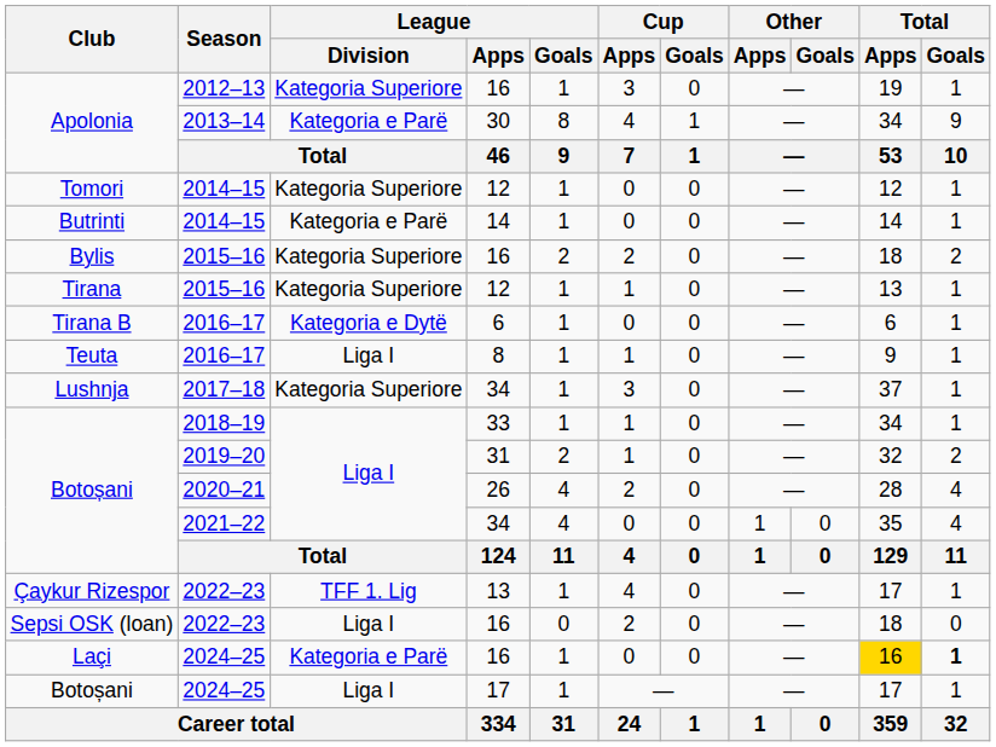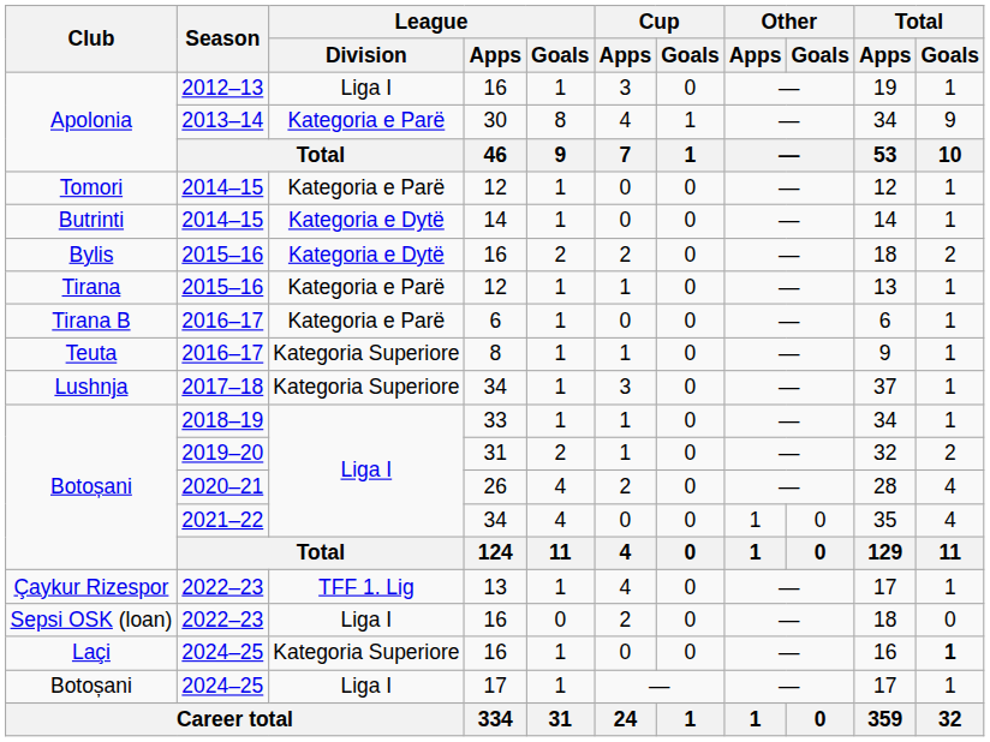 <table class="wikitable" style="text-align:center">
 <tr>
 <th rowspan="2">Club</th>
 <th rowspan="2">Season</th>
 <th colspan="3">League</th>
 <th colspan="2">Cup</th>
 <th colspan="2">Other</th>
 <th colspan="2">Total</th>
 </tr>
 <tr>
 <th>Division</th>
 <th>Apps</th>
 <th>Goals</th>
 <th>Apps</th>
 <th>Goals</th>
 <th>Apps</th>
 <th>Goals</th>
 <th>Apps</th>
 <th>Goals</th>
 </tr>
 <tr>
 <td rowspan="3"><a href='#'>Apolonia</a></td>
 <td><a href='#'>2012–13</a></td>
-<td><a href='#'>Kategoria Superiore</a></td>
+<td>Liga I</td>
 <td>16</td>
 <td>1</td>
 <td>3</td>
 <td>0</td>
 <td colspan="2">—</td>
 <td>19</td>
 <td>1</td>
 </tr>
 <tr>
 <td><a href='#'>2013–14</a></td>
 <td><a href='#'>Kategoria e Parë</a></td>
 <td>30</td>
 <td>8</td>
 <td>4</td>
 <td>1</td>
 <td colspan="2">—</td>
 <td>34</td>
 <td>9</td>
 </tr>
 <tr>
 <th colspan="2">Total</th>
 <th>46</th>
 <th>9</th>
 <th>7</th>
 <th>1</th>
 <th colspan="2">—</th>
 <th>53</th>
 <th>10</th>
 </tr>
 <tr>
 <td><a href='#'>Tomori</a></td>
 <td><a href='#'>2014–15</a></td>
-<td>Kategoria Superiore</td>
+<td>Kategoria e Parë</td>
 <td>12</td>
 <td>1</td>
 <td>0</td>
 <td>0</td>
 <td colspan="2">—</td>
 <td>12</td>
 <td>1</td>
 </tr>
 <tr>
 <td><a href='#'>Butrinti</a></td>
 <td><a href='#'>2014–15</a></td>
-<td>Kategoria e Parë</td>
+<td><a href='#'>Kategoria e Dytë</a></td>
 <td>14</td>
 <td>1</td>
 <td>0</td>
 <td>0</td>
 <td colspan="2">—</td>
 <td>14</td>
 <td>1</td>
 </tr>
 <tr>
 <td><a href='#'>Bylis</a></td>
 <td><a href='#'>2015–16</a></td>
-<td>Kategoria Superiore</td>
+<td><a href='#'>Kategoria e Dytë</a></td>
 <td>16</td>
 <td>2</td>
 <td>2</td>
 <td>0</td>
 <td colspan="2">—</td>
 <td>18</td>
 <td>2</td>
 </tr>
 <tr>
 <td><a href='#'>Tirana</a></td>
 <td><a href='#'>2015–16</a></td>
-<td>Kategoria Superiore</td>
+<td>Kategoria e Parë</td>
 <td>12</td>
 <td>1</td>
 <td>1</td>
 <td>0</td>
 <td colspan="2">—</td>
 <td>13</td>
 <td>1</td>
 </tr>
 <tr>
 <td><a href='#'>Tirana B</a></td>
 <td><a href='#'>2016–17</a></td>
-<td><a href='#'>Kategoria e Dytë</a></td>
+<td>Kategoria e Parë</td>
 <td>6</td>
 <td>1</td>
 <td>0</td>
 <td>0</td>
 <td colspan="2">—</td>
 <td>6</td>
 <td>1</td>
 </tr>
 <tr>
 <td><a href='#'>Teuta</a></td>
 <td><a href='#'>2016–17</a></td>
-<td>Liga I</td>
+<td>Kategoria Superiore</td>
 <td>8</td>
 <td>1</td>
 <td>1</td>
 <td>0</td>
 <td colspan="2">—</td>
 <td>9</td>
 <td>1</td>
 </tr>
 <tr>
 <td><a href='#'>Lushnja</a></td>
 <td><a href='#'>2017–18</a></td>
 <td>Kategoria Superiore</td>
 <td>34</td>
 <td>1</td>
 <td>3</td>
 <td>0</td>
 <td colspan="2">—</td>
 <td>37</td>
 <td>1</td>
 </tr>
 <tr>
 <td rowspan="5"><a href='#'>Botoșani</a></td>
 <td><a href='#'>2018–19</a></td>
 <td rowspan="4"><a href='#'>Liga I</a></td>
 <td>33</td>
 <td>1</td>
 <td>1</td>
 <td>0</td>
 <td colspan="2">—</td>
 <td>34</td>
 <td>1</td>
 </tr>
 <tr>
 <td><a href='#'>2019–20</a></td>
 <td>31</td>
 <td>2</td>
 <td>1</td>
 <td>0</td>
 <td colspan="2">—</td>
 <td>32</td>
 <td>2</td>
 </tr>
 <tr>
 <td><a href='#'>2020–21</a></td>
 <td>26</td>
 <td>4</td>
 <td>2</td>
 <td>0</td>
 <td colspan="2">—</td>
 <td>28</td>
 <td>4</td>
 </tr>
 <tr>
 <td><a href='#'>2021–22</a></td>
 <td>34</td>
 <td>4</td>
 <td>0</td>
 <td>0</td>
 <td>1</td>
 <td>0</td>
 <td>35</td>
 <td>4</td>
 </tr>
 <tr>
 <th colspan="2">Total</th>
 <th>124</th>
 <th>11</th>
 <th>4</th>
 <th>0</th>
 <th>1</th>
 <th>0</th>
 <th>129</th>
 <th>11</th>
 </tr>
 <tr>
 <td><a href='#'>Çaykur Rizespor</a></td>
 <td><a href='#'>2022–23</a></td>
 <td><a href='#'>TFF 1. Lig</a></td>
 <td>13</td>
 <td>1</td>
 <td>4</td>
 <td>0</td>
 <td colspan="2">—</td>
 <td>17</td>
 <td>1</td>
 </tr>
 <tr>
 <td><a href='#'>Sepsi OSK</a> (loan)</td>
 <td><a href='#'>2022–23</a></td>
 <td>Liga I</td>
 <td>16</td>
 <td>0</td>
 <td>2</td>
 <td>0</td>
 <td colspan="2">—</td>
 <td>18</td>
 <td>0</td>
 </tr>
 <tr>
 <td><a href='#'>Laçi</a></td>
 <td><a href='#'>2024–25</a></td>
-<td><a href='#'>Kategoria e Parë</a></td>
+<td>Kategoria Superiore</td>
 <td>16</td>
 <td>1</td>
 <td>0</td>
 <td>0</td>
 <td colspan="2">—</td>
-<td style="background: gold;">16</td>
+<td>16</td>
 <td><strong>1</strong></td>
 </tr>
 <tr>
 <td>Botoșani</td>
 <td><a href='#'>2024–25</a></td>
 <td>Liga I</td>
 <td>17</td>
 <td>1</td>
 <td colspan="2">—</td>
 <td colspan="2">—</td>
 <td>17</td>
 <td>1</td>
 </tr>
 <tr>
 <th colspan="3">Career total</th>
 <th>334</th>
 <th>31</th>
 <th>24</th>
 <th>1</th>
 <th>1</th>
 <th>0</th>
 <th>359</th>
 <th>32</th>
 </tr>
 </table>
